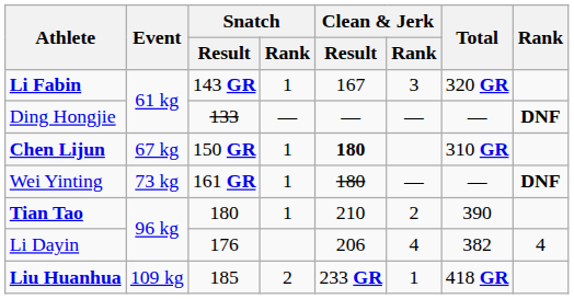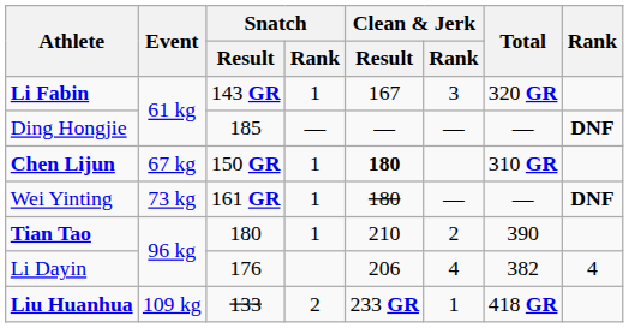 <table class="wikitable" style="text-align:center; font-size:90%">
 <tr>
 <th rowspan="2">Athlete</th>
 <th rowspan="2">Event</th>
 <th colspan="2">Snatch</th>
 <th colspan="2">Clean & Jerk</th>
 <th rowspan="2">Total</th>
 <th rowspan="2">Rank</th>
 </tr>
 <tr>
 <th>Result</th>
 <th>Rank</th>
 <th>Result</th>
 <th>Rank</th>
 </tr>
 <tr>
 <td style="text-align:left"><strong><a href='#'>Li Fabin</a></strong></td>
 <td rowspan=2><a href='#'>61 kg</a></td>
 <td>143 <strong><a href='#'>GR</a></strong></td>
 <td>1</td>
 <td>167</td>
 <td>3</td>
 <td>320 <strong><a href='#'>GR</a></strong></td>
 <td></td>
 </tr>
 <tr>
 <td style="text-align:left"><a href='#'>Ding Hongjie</a></td>
-<td><s>133</s></td>
+<td>185</td>
 <td>—</td>
 <td>—</td>
 <td>—</td>
 <td>—</td>
 <td><strong>DNF</strong></td>
 </tr>
 <tr>
 <td style="text-align:left"><strong><a href='#'>Chen Lijun</a></strong></td>
 <td><a href='#'>67 kg</a></td>
 <td>150 <strong><a href='#'>GR</a></strong></td>
 <td>1</td>
 <td><strong>180</strong></td>
 <td></td>
 <td>310 <strong><a href='#'>GR</a></strong></td>
 <td></td>
 </tr>
 <tr>
 <td style="text-align:left"><a href='#'>Wei Yinting</a></td>
 <td><a href='#'>73 kg</a></td>
 <td>161 <strong><a href='#'>GR</a></strong></td>
 <td>1</td>
 <td><s>180</s></td>
 <td>—</td>
 <td>—</td>
 <td><strong>DNF</strong></td>
 </tr>
 <tr>
 <td style="text-align:left"><strong><a href='#'>Tian Tao</a></strong></td>
 <td rowspan=2><a href='#'>96 kg</a></td>
 <td>180</td>
 <td>1</td>
 <td>210</td>
 <td>2</td>
 <td>390</td>
 <td></td>
 </tr>
 <tr>
 <td style="text-align:left"><a href='#'>Li Dayin</a></td>
 <td>176</td>
 <td></td>
 <td>206</td>
 <td>4</td>
 <td>382</td>
 <td>4</td>
 </tr>
 <tr>
 <td style="text-align:left"><strong><a href='#'>Liu Huanhua</a></strong></td>
 <td><a href='#'>109 kg</a></td>
-<td>185</td>
+<td><s>133</s></td>
 <td>2</td>
 <td>233 <strong><a href='#'>GR</a></strong></td>
 <td>1</td>
 <td>418 <strong><a href='#'>GR</a></strong></td>
 <td></td>
 </tr>
 </table>
